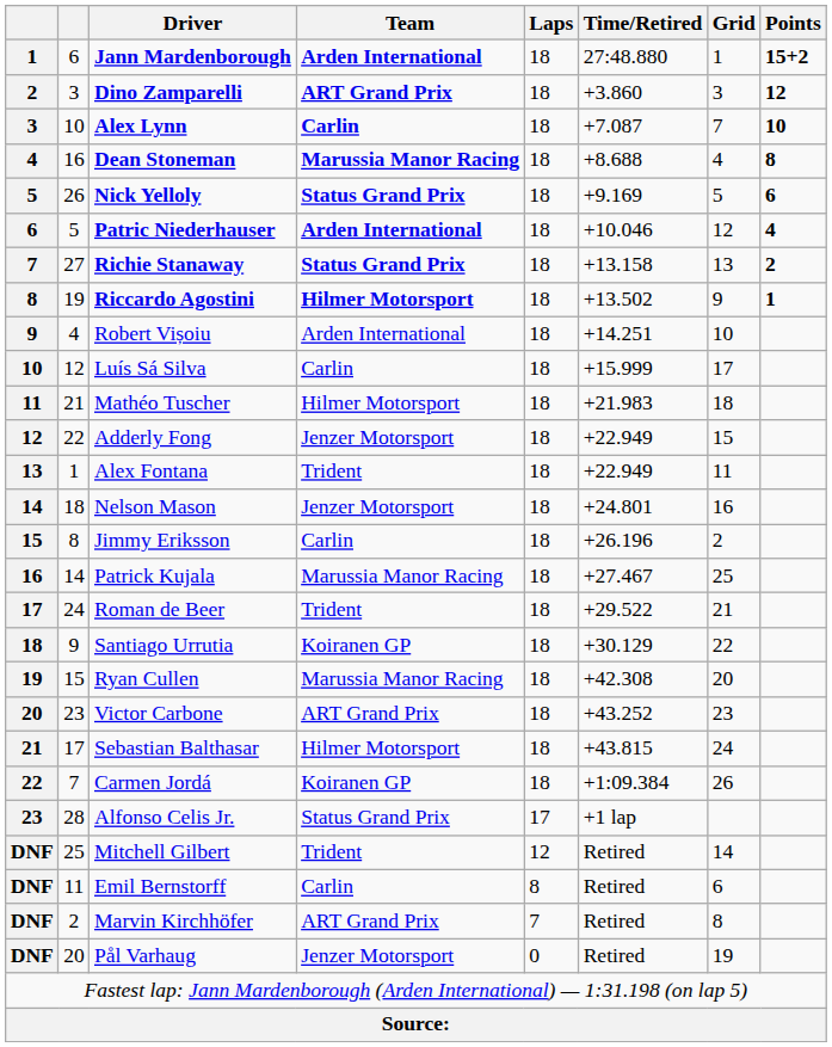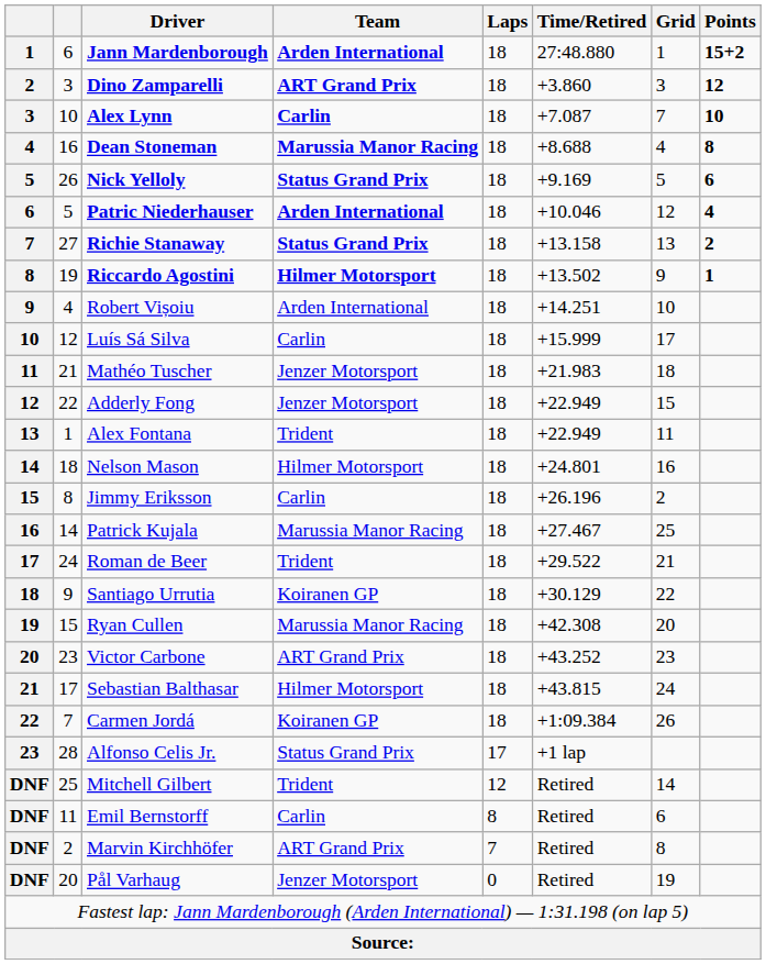 <table class="wikitable" style="font-size:85%">
 <tr>
 <th></th>
 <th></th>
 <th>Driver</th>
 <th>Team</th>
 <th>Laps</th>
 <th>Time/Retired</th>
 <th>Grid</th>
 <th>Points</th>
 </tr>
 <tr>
 <th>1</th>
 <td align="center">6</td>
 <td> <strong><a href='#'>Jann Mardenborough</a></strong></td>
 <td><strong><a href='#'>Arden International</a></strong></td>
 <td>18</td>
 <td>27:48.880</td>
 <td>1</td>
 <td><strong>15+2</strong></td>
 </tr>
 <tr>
 <th>2</th>
 <td align="center">3</td>
 <td> <strong><a href='#'>Dino Zamparelli</a></strong></td>
 <td><strong><a href='#'>ART Grand Prix</a></strong></td>
 <td>18</td>
 <td>+3.860</td>
 <td>3</td>
 <td><strong>12</strong></td>
 </tr>
 <tr>
 <th>3</th>
 <td align="center">10</td>
 <td> <strong><a href='#'>Alex Lynn</a></strong></td>
 <td><strong><a href='#'>Carlin</a></strong></td>
 <td>18</td>
 <td>+7.087</td>
 <td>7</td>
 <td><strong>10</strong></td>
 </tr>
 <tr>
 <th>4</th>
 <td align="center">16</td>
 <td> <strong><a href='#'>Dean Stoneman</a></strong></td>
 <td><strong><a href='#'>Marussia Manor Racing</a></strong></td>
 <td>18</td>
 <td>+8.688</td>
 <td>4</td>
 <td><strong>8</strong></td>
 </tr>
 <tr>
 <th>5</th>
 <td align="center">26</td>
 <td> <strong><a href='#'>Nick Yelloly</a></strong></td>
 <td><strong><a href='#'>Status Grand Prix</a></strong></td>
 <td>18</td>
 <td>+9.169</td>
 <td>5</td>
 <td><strong>6</strong></td>
 </tr>
 <tr>
 <th>6</th>
 <td align="center">5</td>
 <td> <strong><a href='#'>Patric Niederhauser</a></strong></td>
 <td><strong><a href='#'>Arden International</a></strong></td>
 <td>18</td>
 <td>+10.046</td>
 <td>12</td>
 <td><strong>4</strong></td>
 </tr>
 <tr>
 <th>7</th>
 <td align="center">27</td>
 <td> <strong><a href='#'>Richie Stanaway</a></strong></td>
 <td><strong><a href='#'>Status Grand Prix</a></strong></td>
 <td>18</td>
 <td>+13.158</td>
 <td>13</td>
 <td><strong>2</strong></td>
 </tr>
 <tr>
 <th>8</th>
 <td align="center">19</td>
 <td> <strong><a href='#'>Riccardo Agostini</a></strong></td>
 <td><strong><a href='#'>Hilmer Motorsport</a></strong></td>
 <td>18</td>
 <td>+13.502</td>
 <td>9</td>
 <td><strong>1</strong></td>
 </tr>
 <tr>
 <th>9</th>
 <td align="center">4</td>
 <td> <a href='#'>Robert Vișoiu</a></td>
 <td><a href='#'>Arden International</a></td>
 <td>18</td>
 <td>+14.251</td>
 <td>10</td>
 <td></td>
 </tr>
 <tr>
 <th>10</th>
 <td align="center">12</td>
 <td> <a href='#'>Luís Sá Silva</a></td>
 <td><a href='#'>Carlin</a></td>
 <td>18</td>
 <td>+15.999</td>
 <td>17</td>
 <td></td>
 </tr>
 <tr>
 <th>11</th>
 <td align="center">21</td>
 <td> <a href='#'>Mathéo Tuscher</a></td>
-<td><a href='#'>Hilmer Motorsport</a></td>
+<td><a href='#'>Jenzer Motorsport</a></td>
 <td>18</td>
 <td>+21.983</td>
 <td>18</td>
 <td></td>
 </tr>
 <tr>
 <th>12</th>
 <td align="center">22</td>
 <td> <a href='#'>Adderly Fong</a></td>
 <td><a href='#'>Jenzer Motorsport</a></td>
 <td>18</td>
 <td>+22.949</td>
 <td>15</td>
 <td></td>
 </tr>
 <tr>
 <th>13</th>
 <td align="center">1</td>
 <td> <a href='#'>Alex Fontana</a></td>
 <td><a href='#'>Trident</a></td>
 <td>18</td>
 <td>+22.949</td>
 <td>11</td>
 <td></td>
 </tr>
 <tr>
 <th>14</th>
 <td align="center">18</td>
 <td> <a href='#'>Nelson Mason</a></td>
-<td><a href='#'>Jenzer Motorsport</a></td>
+<td><a href='#'>Hilmer Motorsport</a></td>
 <td>18</td>
 <td>+24.801</td>
 <td>16</td>
 <td></td>
 </tr>
 <tr>
 <th>15</th>
 <td align="center">8</td>
 <td> <a href='#'>Jimmy Eriksson</a></td>
 <td><a href='#'>Carlin</a></td>
 <td>18</td>
 <td>+26.196</td>
 <td>2</td>
 <td></td>
 </tr>
 <tr>
 <th>16</th>
 <td align="center">14</td>
 <td> <a href='#'>Patrick Kujala</a></td>
 <td><a href='#'>Marussia Manor Racing</a></td>
 <td>18</td>
 <td>+27.467</td>
 <td>25</td>
 <td></td>
 </tr>
 <tr>
 <th>17</th>
 <td align="center">24</td>
 <td> <a href='#'>Roman de Beer</a></td>
 <td><a href='#'>Trident</a></td>
 <td>18</td>
 <td>+29.522</td>
 <td>21</td>
 <td></td>
 </tr>
 <tr>
 <th>18</th>
 <td align="center">9</td>
 <td> <a href='#'>Santiago Urrutia</a></td>
 <td><a href='#'>Koiranen GP</a></td>
 <td>18</td>
 <td>+30.129</td>
 <td>22</td>
 <td></td>
 </tr>
 <tr>
 <th>19</th>
 <td align="center">15</td>
 <td> <a href='#'>Ryan Cullen</a></td>
 <td><a href='#'>Marussia Manor Racing</a></td>
 <td>18</td>
 <td>+42.308</td>
 <td>20</td>
 <td></td>
 </tr>
 <tr>
 <th>20</th>
 <td align="center">23</td>
 <td> <a href='#'>Victor Carbone</a></td>
 <td><a href='#'>ART Grand Prix</a></td>
 <td>18</td>
 <td>+43.252</td>
 <td>23</td>
 <td></td>
 </tr>
 <tr>
 <th>21</th>
 <td align="center">17</td>
 <td> <a href='#'>Sebastian Balthasar</a></td>
 <td><a href='#'>Hilmer Motorsport</a></td>
 <td>18</td>
 <td>+43.815</td>
 <td>24</td>
 <td></td>
 </tr>
 <tr>
 <th>22</th>
 <td align="center">7</td>
 <td> <a href='#'>Carmen Jordá</a></td>
 <td><a href='#'>Koiranen GP</a></td>
 <td>18</td>
 <td>+1:09.384</td>
 <td>26</td>
 <td></td>
 </tr>
 <tr>
 <th>23</th>
 <td align="center">28</td>
 <td> <a href='#'>Alfonso Celis Jr.</a></td>
 <td><a href='#'>Status Grand Prix</a></td>
 <td>17</td>
 <td>+1 lap</td>
 <td></td>
 <td></td>
 </tr>
 <tr>
 <th>DNF</th>
 <td align="center">25</td>
 <td> <a href='#'>Mitchell Gilbert</a></td>
 <td><a href='#'>Trident</a></td>
 <td>12</td>
 <td>Retired</td>
 <td>14</td>
 <td></td>
 </tr>
 <tr>
 <th>DNF</th>
 <td align="center">11</td>
 <td> <a href='#'>Emil Bernstorff</a></td>
 <td><a href='#'>Carlin</a></td>
 <td>8</td>
 <td>Retired</td>
 <td>6</td>
 <td></td>
 </tr>
 <tr>
 <th>DNF</th>
 <td align="center">2</td>
 <td> <a href='#'>Marvin Kirchhöfer</a></td>
 <td><a href='#'>ART Grand Prix</a></td>
 <td>7</td>
 <td>Retired</td>
 <td>8</td>
 <td></td>
 </tr>
 <tr>
 <th>DNF</th>
 <td align="center">20</td>
 <td> <a href='#'>Pål Varhaug</a></td>
 <td><a href='#'>Jenzer Motorsport</a></td>
 <td>0</td>
 <td>Retired</td>
 <td>19</td>
 <td></td>
 </tr>
 <tr>
 <td colspan="8" align="center"><em>Fastest lap: <a href='#'>Jann Mardenborough</a> (<a href='#'>Arden International</a>) — 1:31.198 (on lap 5)</em></td>
 </tr>
 <tr>
 <th colspan="8">Source:</th>
 </tr>
 <tr>
 </tr>
 </table>
